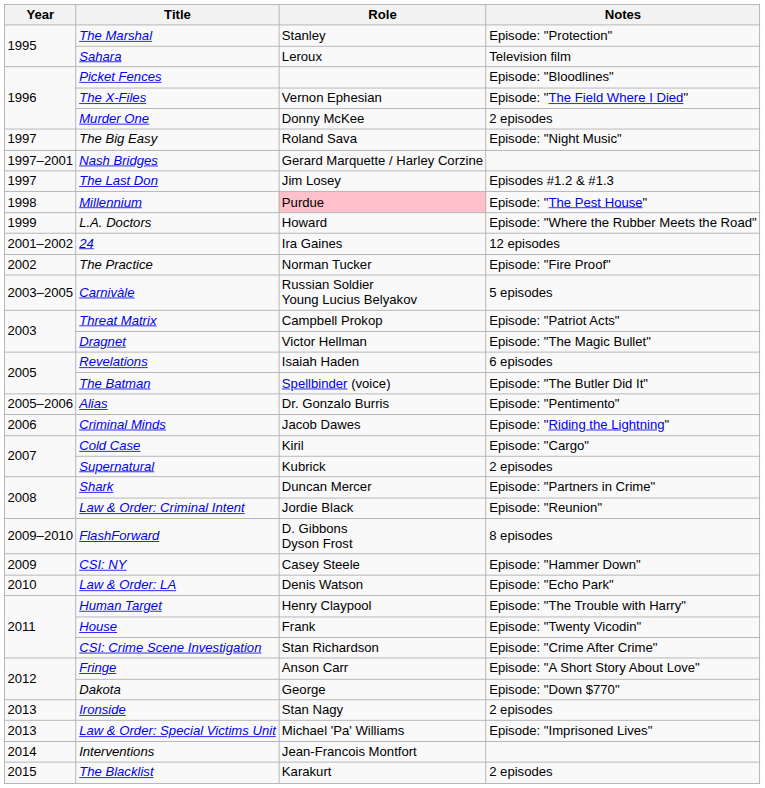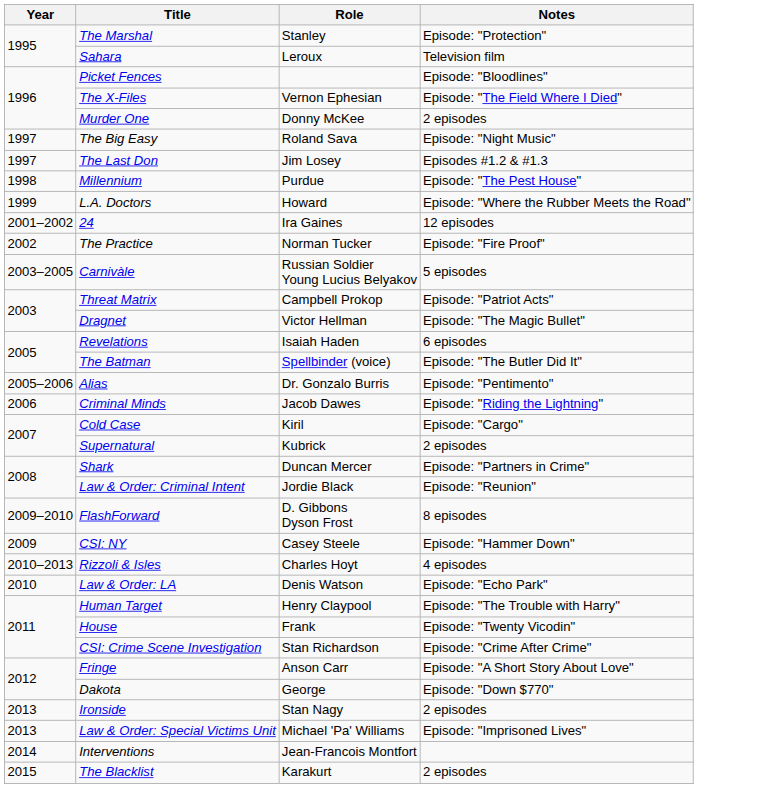 <table class="wikitable">
 <tr>
 <th>Year</th>
 <th>Title</th>
 <th>Role</th>
 <th>Notes</th>
 </tr>
 <tr>
 <td rowspan="2">1995</td>
 <td><em><a href='#'>The Marshal</a></em></td>
 <td>Stanley</td>
 <td>Episode: "Protection"</td>
 </tr>
 <tr>
 <td><em><a href='#'>Sahara</a></em></td>
 <td>Leroux</td>
 <td>Television film</td>
 </tr>
 <tr>
 <td rowspan="3">1996</td>
 <td><em><a href='#'>Picket Fences</a></em></td>
 <td></td>
 <td>Episode: "Bloodlines"</td>
 </tr>
 <tr>
 <td><em><a href='#'>The X-Files</a></em></td>
 <td>Vernon Ephesian</td>
 <td>Episode: "<a href='#'>The Field Where I Died</a>"</td>
 </tr>
 <tr>
 <td><em><a href='#'>Murder One</a></em></td>
 <td>Donny McKee</td>
 <td>2 episodes</td>
 </tr>
 <tr>
 <td>1997</td>
 <td><em>The Big Easy</em></td>
 <td>Roland Sava</td>
 <td>Episode: "Night Music"</td>
 </tr>
 <tr>
-<td>1997–2001</td>
-<td><em><a href='#'>Nash Bridges</a></em></td>
-<td>Gerard Marquette / Harley Corzine</td>
-<td></td>
-</tr>
-<tr>
 <td>1997</td>
 <td><em><a href='#'>The Last Don</a></em></td>
 <td>Jim Losey</td>
 <td>Episodes #1.2 & #1.3</td>
 </tr>
 <tr>
 <td>1998</td>
 <td><em><a href='#'>Millennium</a></em></td>
-<td style="background: pink;">Purdue</td>
+<td>Purdue</td>
 <td>Episode: "<a href='#'>The Pest House</a>"</td>
 </tr>
 <tr>
 <td>1999</td>
 <td><em>L.A. Doctors</em></td>
 <td>Howard</td>
 <td>Episode: "Where the Rubber Meets the Road"</td>
 </tr>
 <tr>
 <td>2001–2002</td>
 <td><em><a href='#'>24</a></em></td>
 <td>Ira Gaines</td>
 <td>12 episodes</td>
 </tr>
 <tr>
 <td>2002</td>
 <td><em>The Practice</em></td>
 <td>Norman Tucker</td>
 <td>Episode: "Fire Proof"</td>
 </tr>
 <tr>
 <td>2003–2005</td>
 <td><em><a href='#'>Carnivàle</a></em></td>
 <td>Russian Soldier<br>Young Lucius Belyakov</td>
 <td>5 episodes</td>
 </tr>
 <tr>
 <td rowspan="2">2003</td>
 <td><em><a href='#'>Threat Matrix</a></em></td>
 <td>Campbell Prokop</td>
 <td>Episode: "Patriot Acts"</td>
 </tr>
 <tr>
 <td><em><a href='#'>Dragnet</a></em></td>
 <td>Victor Hellman</td>
 <td>Episode: "The Magic Bullet"</td>
 </tr>
 <tr>
 <td rowspan="2">2005</td>
 <td><em><a href='#'>Revelations</a></em></td>
 <td>Isaiah Haden</td>
 <td>6 episodes</td>
 </tr>
 <tr>
 <td><em><a href='#'>The Batman</a></em></td>
 <td><a href='#'>Spellbinder</a> (voice)</td>
 <td>Episode: "The Butler Did It"</td>
 </tr>
 <tr>
 <td>2005–2006</td>
 <td><em><a href='#'>Alias</a></em></td>
 <td>Dr. Gonzalo Burris</td>
 <td>Episode: "Pentimento"</td>
 </tr>
 <tr>
 <td>2006</td>
 <td><em><a href='#'>Criminal Minds</a></em></td>
 <td>Jacob Dawes</td>
 <td>Episode: "<a href='#'>Riding the Lightning</a>"</td>
 </tr>
 <tr>
 <td rowspan="2">2007</td>
 <td><em><a href='#'>Cold Case</a></em></td>
 <td>Kiril</td>
 <td>Episode: "Cargo"</td>
 </tr>
 <tr>
 <td><em><a href='#'>Supernatural</a></em></td>
 <td>Kubrick</td>
 <td>2 episodes</td>
 </tr>
 <tr>
 <td rowspan="2">2008</td>
 <td><em><a href='#'>Shark</a></em></td>
 <td>Duncan Mercer</td>
 <td>Episode: "Partners in Crime"</td>
 </tr>
 <tr>
 <td><em><a href='#'>Law & Order: Criminal Intent</a></em></td>
 <td>Jordie Black</td>
 <td>Episode: "Reunion"</td>
 </tr>
 <tr>
 <td>2009–2010</td>
 <td><em><a href='#'>FlashForward</a></em></td>
 <td>D. Gibbons<br>Dyson Frost</td>
 <td>8 episodes</td>
 </tr>
 <tr>
 <td>2009</td>
 <td><em><a href='#'>CSI: NY</a></em></td>
 <td>Casey Steele</td>
 <td>Episode: "Hammer Down"</td>
 </tr>
 <tr>
+<td>2010–2013</td>
+<td><em><a href='#'>Rizzoli & Isles</a></em></td>
+<td>Charles Hoyt</td>
+<td>4 episodes</td>
+</tr>
+<tr>
 <td>2010</td>
 <td><em><a href='#'>Law & Order: LA</a></em></td>
 <td>Denis Watson</td>
 <td>Episode: "Echo Park"</td>
 </tr>
 <tr>
 <td rowspan="3">2011</td>
 <td><em><a href='#'>Human Target</a></em></td>
 <td>Henry Claypool</td>
 <td>Episode: "The Trouble with Harry"</td>
 </tr>
 <tr>
 <td><em><a href='#'>House</a></em></td>
 <td>Frank</td>
 <td>Episode: "Twenty Vicodin"</td>
 </tr>
 <tr>
 <td><em><a href='#'>CSI: Crime Scene Investigation</a></em></td>
 <td>Stan Richardson</td>
 <td>Episode: "Crime After Crime"</td>
 </tr>
 <tr>
 <td rowspan="2">2012</td>
 <td><em><a href='#'>Fringe</a></em></td>
 <td>Anson Carr</td>
 <td>Episode: "A Short Story About Love"</td>
 </tr>
 <tr>
 <td><em>Dakota</em></td>
 <td>George</td>
 <td>Episode: "Down $770"</td>
 </tr>
 <tr>
 <td>2013</td>
 <td><em><a href='#'>Ironside</a></em></td>
 <td>Stan Nagy</td>
 <td>2 episodes</td>
 </tr>
 <tr>
 <td>2013</td>
 <td><em><a href='#'>Law & Order: Special Victims Unit</a></em></td>
 <td>Michael 'Pa' Williams</td>
 <td>Episode: "Imprisoned Lives"</td>
 </tr>
 <tr>
 <td>2014</td>
 <td><em>Interventions</em></td>
 <td>Jean-Francois Montfort</td>
 <td></td>
 </tr>
 <tr>
 <td>2015</td>
 <td><em><a href='#'>The Blacklist</a></em></td>
 <td>Karakurt</td>
 <td>2 episodes</td>
 </tr>
 </table>
